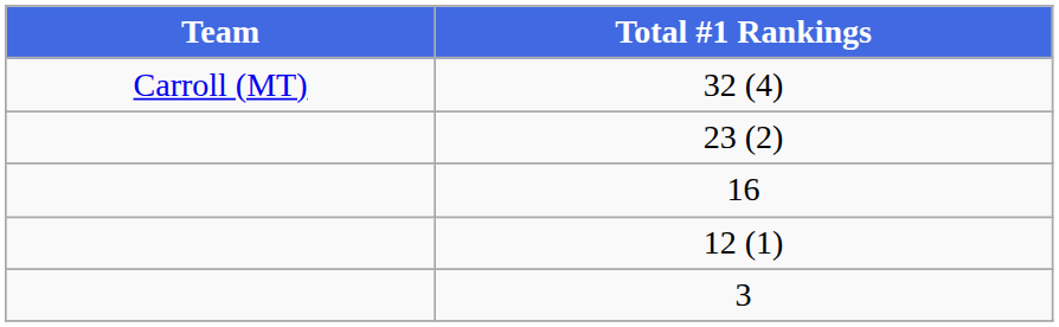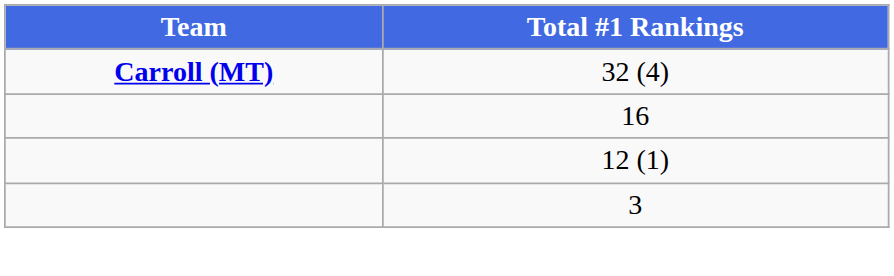 <table class="wikitable" style="width:40%;">
 <tr>
 <th style="background:#4169E1; color:white;">Team</th>
 <th style="background:#4169E1; color:white;">Total #1 Rankings</th>
 </tr>
 <tr style="text-align:center;">
-<td><a href='#'>Carroll (MT)</a></td>
+<td><strong><a href='#'>Carroll (MT)</a></strong></td>
 <td>32 (4)</td>
-</tr>
-<tr style="text-align:center;">
-<td></td>
-<td>23 (2)</td>
 </tr>
 <tr style="text-align:center;">
 <td></td>
 <td>16</td>
 </tr>
 <tr style="text-align:center;">
 <td></td>
 <td>12 (1)</td>
 </tr>
 <tr style="text-align:center;">
 <td></td>
 <td>3</td>
 </tr>
 </table>
